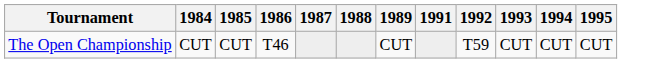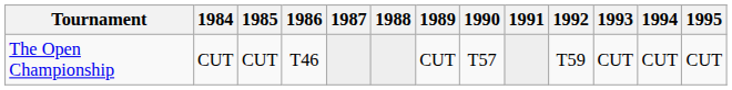 <table class="wikitable" style="font-size:95%;text-align:center;">
 <tr>
 <th>Tournament</th>
 <th>1984</th>
 <th>1985</th>
 <th>1986</th>
 <th>1987</th>
 <th>1988</th>
 <th>1989</th>
+<th>1990</th>
 <th>1991</th>
 <th>1992</th>
 <th>1993</th>
 <th>1994</th>
 <th>1995</th>
 </tr>
 <tr>
 <td align=left><a href='#'>The Open Championship</a></td>
 <td>CUT</td>
 <td>CUT</td>
 <td>T46</td>
 <td style="background:#eeeeee;"></td>
 <td style="background:#eeeeee;"></td>
 <td>CUT</td>
+<td>T57</td>
 <td style="background:#eeeeee;"></td>
 <td>T59</td>
 <td>CUT</td>
 <td>CUT</td>
 <td>CUT</td>
 </tr>
 </table>
